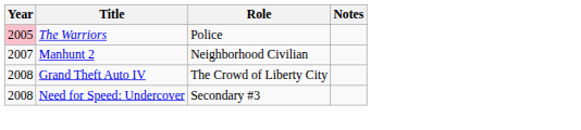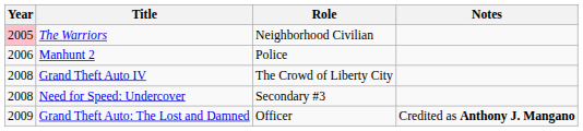 <table class="wikitable sortable">
 <tr>
 <th>Year</th>
 <th>Title</th>
 <th>Role</th>
 <th>Notes</th>
 </tr>
 <tr>
 <td style="background: pink;">2005</td>
 <td><a href='#'><em>The Warriors</a></td>
-<td>Police</td>
+<td>Neighborhood Civilian</td>
 <td></td>
 </tr>
 <tr>
-<td>2007</td>
+<td>2006</td>
 <td></em><a href='#'>Manhunt 2</a><em></td>
-<td>Neighborhood Civilian</td>
+<td>Police</td>
 <td></td>
 </tr>
 <tr>
 <td>2008</td>
 <td></em><a href='#'>Grand Theft Auto IV</a><em></td>
 <td>The Crowd of Liberty City</td>
 <td></td>
 </tr>
 <tr>
 <td>2008</td>
 <td></em><a href='#'>Need for Speed: Undercover</a><em></td>
 <td>Secondary #3</td>
 <td></td>
 </tr>
+<tr>
+<td>2009</td>
+<td></em><a href='#'>Grand Theft Auto: The Lost and Damned</a><em></td>
+<td>Officer</td>
+<td>Credited as <strong>Anthony J. Mangano</strong></td>
+</tr>
 </table>
